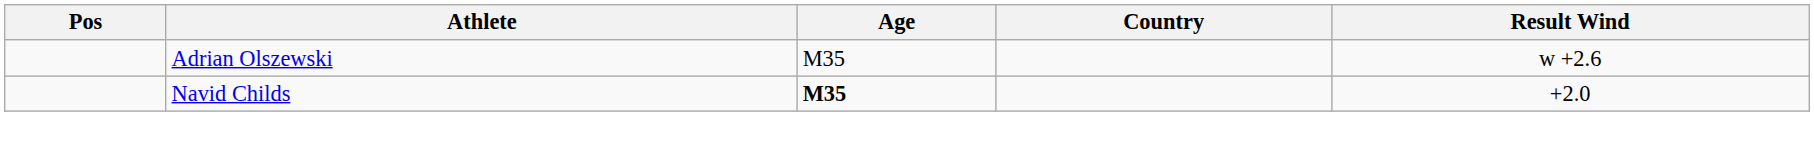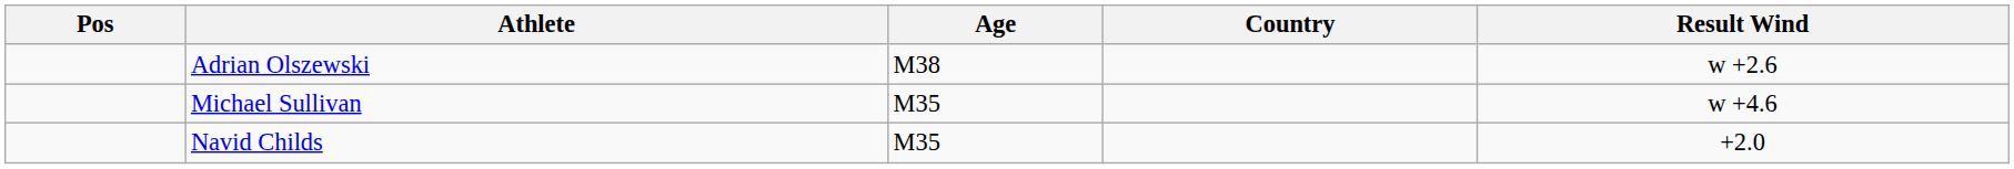 <table class="wikitable"  style="text-align:center; width:65%;">
 <tr>
 <th>Pos</th>
 <th>Athlete</th>
 <th>Age</th>
 <th>Country</th>
 <th>Result Wind</th>
 </tr>
 <tr>
 <td align=center></td>
 <td align=left><a href='#'>Adrian Olszewski</a></td>
-<td align=left>M35</td>
+<td align=left>M38</td>
 <td align=left></td>
 <td>w +2.6</td>
 </tr>
 <tr>
 <td align=center></td>
+<td align=left><a href='#'>Michael Sullivan</a></td>
+<td align=left>M35</td>
+<td align=left></td>
+<td>w +4.6</td>
+</tr>
+<tr>
+<td align=center></td>
 <td align=left><a href='#'>Navid Childs</a></td>
-<td align=left><strong>M35</strong></td>
+<td align=left>M35</td>
 <td align=left></td>
 <td> +2.0</td>
 </tr>
 </table>
